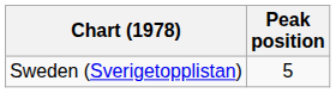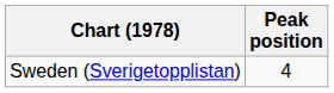 <table class="wikitable plainrowheaders">
 <tr>
 <th>Chart (1978)</th>
 <th>Peak<br>position</th>
 </tr>
 <tr>
 <td>Sweden (<a href='#'>Sverigetopplistan</a>)</td>
-<td align="center">5</td>
+<td align="center">4</td>
 </tr>
 </table>
